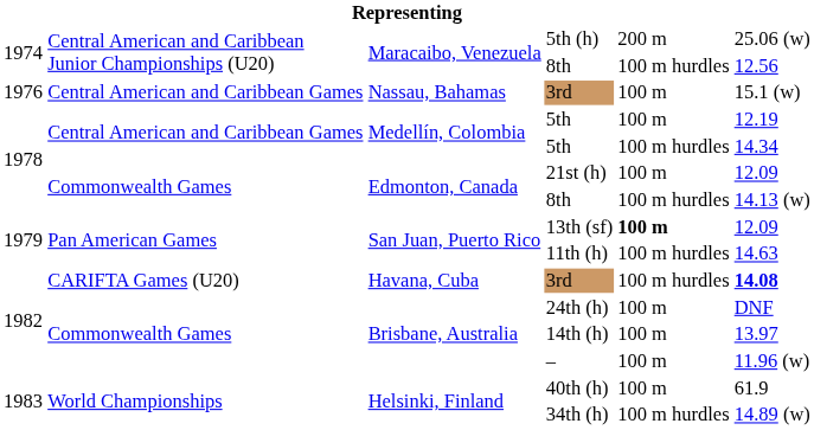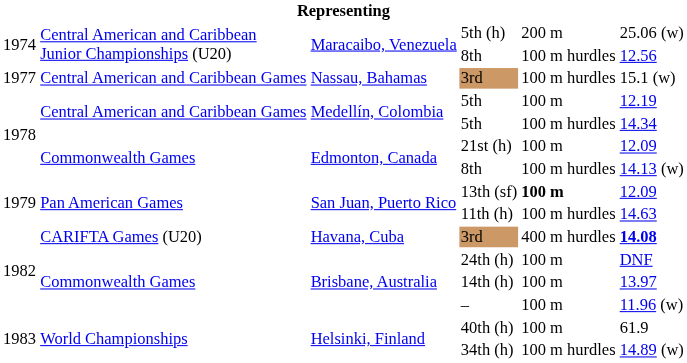 <table>
 <tr>
 <th colspan="6">Representing </th>
 </tr>
 <tr>
 <td rowspan=2>1974</td>
 <td rowspan=2><a href='#'>Central American and Caribbean<br>Junior Championships</a> (U20)</td>
 <td rowspan=2><a href='#'>Maracaibo, Venezuela</a></td>
 <td>5th (h)</td>
 <td>200 m</td>
 <td>25.06 (w)</td>
 </tr>
 <tr>
 <td>8th</td>
 <td>100 m hurdles</td>
 <td><a href='#'>12.56</a></td>
 </tr>
 <tr>
-<td>1976</td>
+<td>1977</td>
 <td><a href='#'>Central American and Caribbean Games</a></td>
 <td><a href='#'>Nassau, Bahamas</a></td>
 <td bgcolor=cc9966>3rd</td>
-<td>100 m</td>
+<td>100 m hurdles</td>
 <td>15.1 (w)</td>
 </tr>
 <tr>
 <td rowspan=4>1978</td>
 <td rowspan=2><a href='#'>Central American and Caribbean Games</a></td>
 <td rowspan=2><a href='#'>Medellín, Colombia</a></td>
 <td>5th</td>
 <td>100 m</td>
 <td><a href='#'>12.19</a></td>
 </tr>
 <tr>
 <td>5th</td>
 <td>100 m hurdles</td>
 <td><a href='#'>14.34</a></td>
 </tr>
 <tr>
 <td rowspan=2><a href='#'>Commonwealth Games</a></td>
 <td rowspan=2><a href='#'>Edmonton, Canada</a></td>
 <td>21st (h)</td>
 <td>100 m</td>
 <td><a href='#'>12.09</a></td>
 </tr>
 <tr>
 <td>8th</td>
 <td>100 m hurdles</td>
 <td><a href='#'>14.13</a> (w)</td>
 </tr>
 <tr>
 <td rowspan=2>1979</td>
 <td rowspan=2><a href='#'>Pan American Games</a></td>
 <td rowspan=2><a href='#'>San Juan, Puerto Rico</a></td>
 <td>13th (sf)</td>
 <td><strong>100 m</strong></td>
 <td><a href='#'>12.09</a></td>
 </tr>
 <tr>
 <td>11th (h)</td>
 <td>100 m hurdles</td>
 <td><a href='#'>14.63</a></td>
 </tr>
 <tr>
 <td rowspan=4>1982</td>
 <td><a href='#'>CARIFTA Games</a> (U20)</td>
 <td><a href='#'>Havana, Cuba</a></td>
 <td bgcolor=cc9966>3rd</td>
-<td>100 m hurdles</td>
+<td>400 m hurdles</td>
 <td><strong><a href='#'>14.08</a></strong></td>
 </tr>
 <tr>
 <td rowspan=3><a href='#'>Commonwealth Games</a></td>
 <td rowspan=3><a href='#'>Brisbane, Australia</a></td>
 <td>24th (h)</td>
 <td>100 m</td>
 <td><a href='#'>DNF</a></td>
 </tr>
 <tr>
 <td>14th (h)</td>
 <td>100 m</td>
 <td><a href='#'>13.97</a></td>
 </tr>
 <tr>
 <td>–</td>
 <td>100 m</td>
 <td><a href='#'>11.96</a> (w)</td>
 </tr>
 <tr>
 <td rowspan=2>1983</td>
 <td rowspan=2><a href='#'>World Championships</a></td>
 <td rowspan=2><a href='#'>Helsinki, Finland</a></td>
 <td>40th (h)</td>
 <td>100 m</td>
 <td>61.9</td>
 </tr>
 <tr>
 <td>34th (h)</td>
 <td>100 m hurdles</td>
 <td><a href='#'>14.89</a> (w)</td>
 </tr>
 </table>
